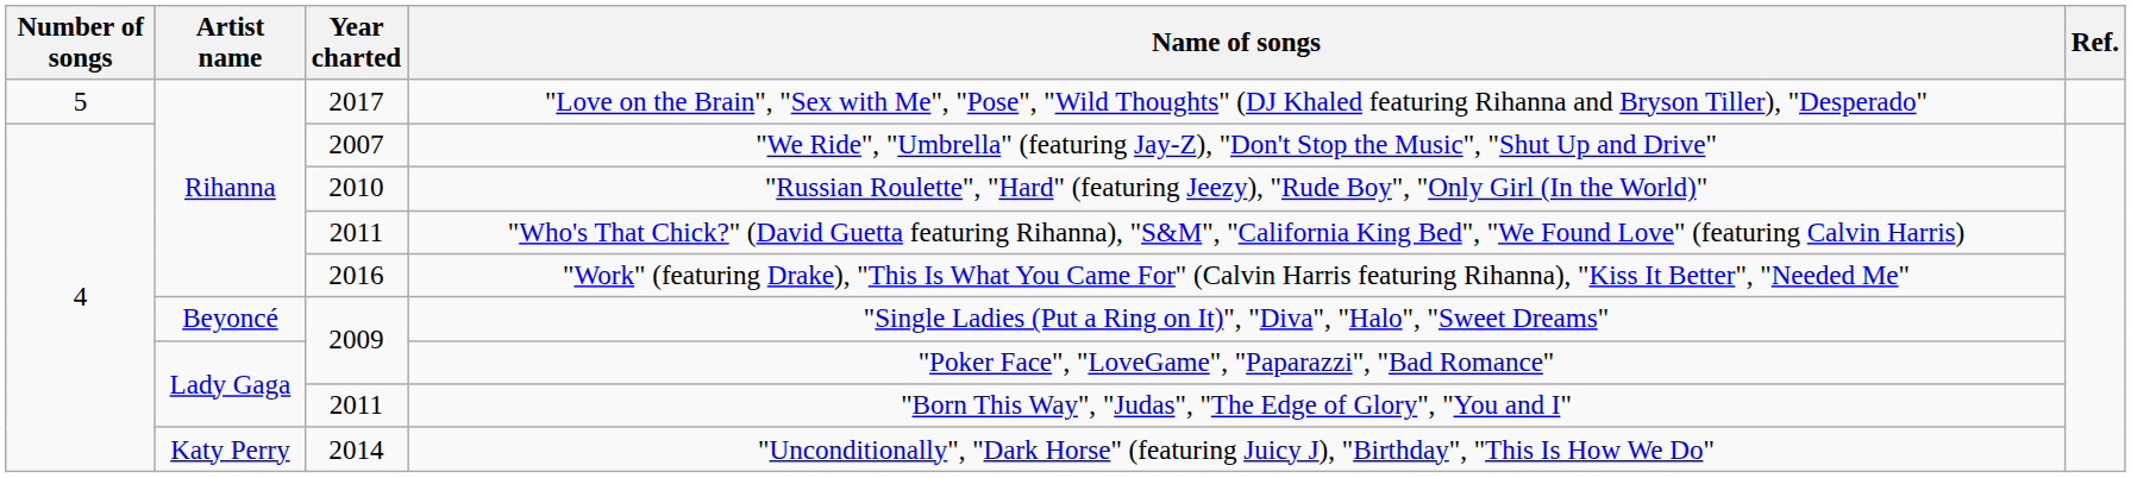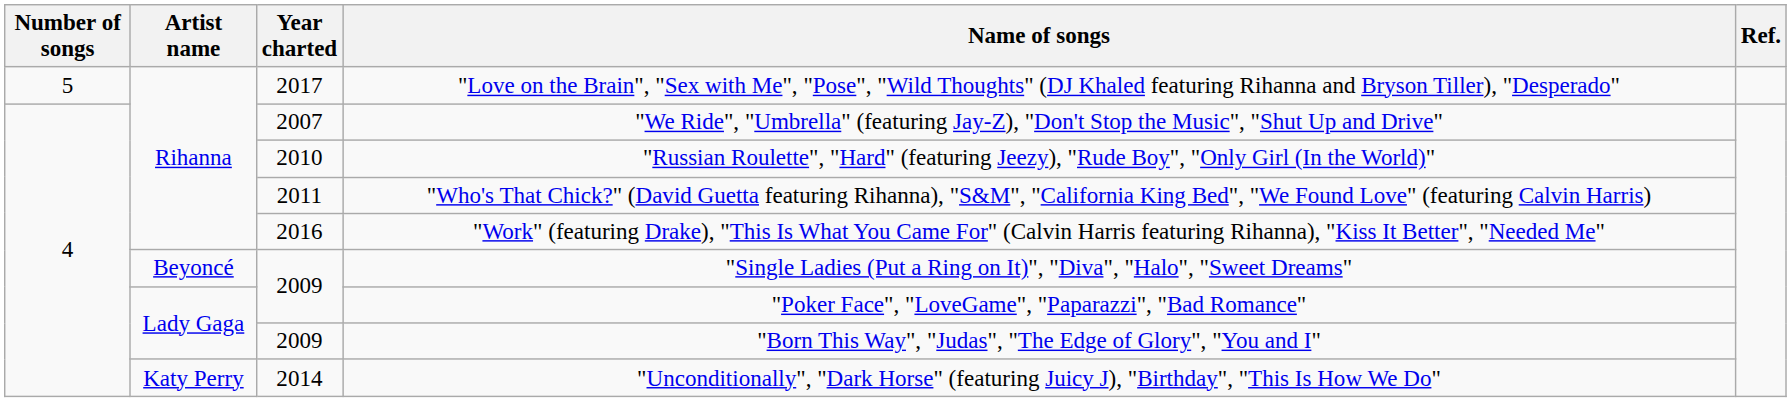 <table class="wikitable sortable plainrowheaders" style="text-align:center;">
 <tr>
 <th scope="col" style="width:5em;">Number of songs</th>
 <th scope="col" style="width:5em;">Artist name</th>
 <th scope="col" style="width:3em;">Year charted</th>
 <th scope="col" style="width:60em;" class="unsortable">Name of songs</th>
 <th scope="col" class="unsortable">Ref.</th>
 </tr>
 <tr>
 <td>5</td>
 <td rowspan="5"><a href='#'>Rihanna</a></td>
 <td>2017</td>
 <td>"<a href='#'>Love on the Brain</a>", "<a href='#'>Sex with Me</a>", "<a href='#'>Pose</a>", "<a href='#'>Wild Thoughts</a>" (<a href='#'>DJ Khaled</a> featuring Rihanna and <a href='#'>Bryson Tiller</a>), "<a href='#'>Desperado</a>"</td>
 <td></td>
 </tr>
 <tr>
 <td rowspan="8">4</td>
 <td>2007</td>
 <td>"<a href='#'>We Ride</a>", "<a href='#'>Umbrella</a>" (featuring <a href='#'>Jay-Z</a>), "<a href='#'>Don't Stop the Music</a>", "<a href='#'>Shut Up and Drive</a>"</td>
 <td rowspan="8"></td>
 </tr>
 <tr>
 <td>2010</td>
 <td>"<a href='#'>Russian Roulette</a>", "<a href='#'>Hard</a>" (featuring <a href='#'>Jeezy</a>), "<a href='#'>Rude Boy</a>", "<a href='#'>Only Girl (In the World)</a>"</td>
 </tr>
 <tr>
 <td>2011</td>
 <td>"<a href='#'>Who's That Chick?</a>" (<a href='#'>David Guetta</a> featuring Rihanna), "<a href='#'>S&M</a>", "<a href='#'>California King Bed</a>", "<a href='#'>We Found Love</a>" (featuring <a href='#'>Calvin Harris</a>)</td>
 </tr>
 <tr>
 <td>2016</td>
 <td>"<a href='#'>Work</a>" (featuring <a href='#'>Drake</a>), "<a href='#'>This Is What You Came For</a>" (Calvin Harris featuring Rihanna), "<a href='#'>Kiss It Better</a>", "<a href='#'>Needed Me</a>"</td>
 </tr>
 <tr>
 <td><a href='#'>Beyoncé</a></td>
 <td rowspan="2">2009</td>
 <td>"<a href='#'>Single Ladies (Put a Ring on It)</a>", "<a href='#'>Diva</a>", "<a href='#'>Halo</a>", "<a href='#'>Sweet Dreams</a>"</td>
 </tr>
 <tr>
 <td rowspan="2"><a href='#'>Lady Gaga</a></td>
 <td>"<a href='#'>Poker Face</a>", "<a href='#'>LoveGame</a>", "<a href='#'>Paparazzi</a>", "<a href='#'>Bad Romance</a>"</td>
 </tr>
 <tr>
-<td>2011</td>
+<td>2009</td>
 <td>"<a href='#'>Born This Way</a>", "<a href='#'>Judas</a>", "<a href='#'>The Edge of Glory</a>", "<a href='#'>You and I</a>"</td>
 </tr>
 <tr>
 <td><a href='#'>Katy Perry</a></td>
 <td>2014</td>
 <td>"<a href='#'>Unconditionally</a>", "<a href='#'>Dark Horse</a>" (featuring <a href='#'>Juicy J</a>), "<a href='#'>Birthday</a>", "<a href='#'>This Is How We Do</a>"</td>
 </tr>
 </table>
